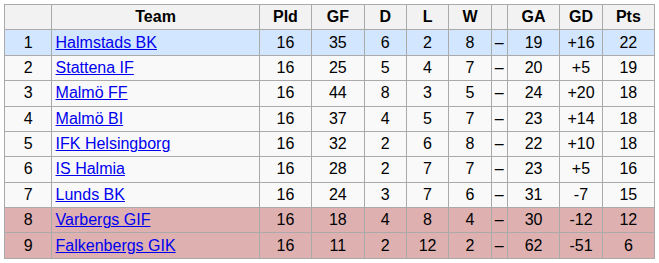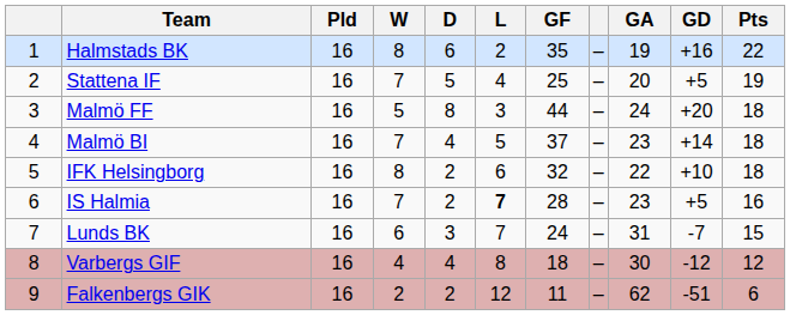 <table class="wikitable" style="text-align: center;">
 <tr>
 <th style="width: 40px;"></th>
 <th style="width: 200px;">Team</th>
 <th style="width: 45px;">Pld</th>
-<th style="width: 45px;">GF</th>
+<th style="width: 35px;">W</th>
 <th style="width: 35px;">D</th>
 <th style="width: 35px;">L</th>
-<th style="width: 35px;">W</th>
+<th style="width: 45px;">GF</th>
 <th></th>
 <th style="width: 45px;">GA</th>
 <th style="width: 35px;">GD</th>
 <th style="width: 45px;">Pts</th>
 </tr>
 <tr style="background: #d2e6ff">
 <td>1</td>
 <td style="text-align: left;"><a href='#'>Halmstads BK</a></td>
 <td>16</td>
-<td>35</td>
+<td>8</td>
 <td>6</td>
 <td>2</td>
-<td>8</td>
+<td>35</td>
 <td>–</td>
 <td>19</td>
 <td>+16</td>
 <td>22</td>
 </tr>
 <tr>
 <td>2</td>
 <td style="text-align: left;"><a href='#'>Stattena IF</a></td>
 <td>16</td>
-<td>25</td>
+<td>7</td>
 <td>5</td>
 <td>4</td>
-<td>7</td>
+<td>25</td>
 <td>–</td>
 <td>20</td>
 <td>+5</td>
 <td>19</td>
 </tr>
 <tr>
 <td>3</td>
 <td style="text-align: left;"><a href='#'>Malmö FF</a></td>
 <td>16</td>
-<td>44</td>
+<td>5</td>
 <td>8</td>
 <td>3</td>
-<td>5</td>
+<td>44</td>
 <td>–</td>
 <td>24</td>
 <td>+20</td>
 <td>18</td>
 </tr>
 <tr>
 <td>4</td>
 <td style="text-align: left;"><a href='#'>Malmö BI</a></td>
 <td>16</td>
-<td>37</td>
+<td>7</td>
 <td>4</td>
 <td>5</td>
-<td>7</td>
+<td>37</td>
 <td>–</td>
 <td>23</td>
 <td>+14</td>
 <td>18</td>
 </tr>
 <tr>
 <td>5</td>
 <td style="text-align: left;"><a href='#'>IFK Helsingborg</a></td>
 <td>16</td>
-<td>32</td>
+<td>8</td>
 <td>2</td>
 <td>6</td>
-<td>8</td>
+<td>32</td>
 <td>–</td>
 <td>22</td>
 <td>+10</td>
 <td>18</td>
 </tr>
 <tr>
 <td>6</td>
 <td style="text-align: left;"><a href='#'>IS Halmia</a></td>
 <td>16</td>
+<td>7</td>
+<td>2</td>
+<td><strong>7</strong></td>
 <td>28</td>
-<td>2</td>
-<td>7</td>
-<td>7</td>
 <td>–</td>
 <td>23</td>
 <td>+5</td>
 <td>16</td>
 </tr>
 <tr>
 <td>7</td>
 <td style="text-align: left;"><a href='#'>Lunds BK</a></td>
 <td>16</td>
-<td>24</td>
+<td>6</td>
 <td>3</td>
 <td>7</td>
-<td>6</td>
+<td>24</td>
 <td>–</td>
 <td>31</td>
 <td>-7</td>
 <td>15</td>
 </tr>
 <tr style="background: #deb0b0">
 <td>8</td>
 <td style="text-align: left;"><a href='#'>Varbergs GIF</a></td>
 <td>16</td>
-<td>18</td>
+<td>4</td>
 <td>4</td>
 <td>8</td>
-<td>4</td>
+<td>18</td>
 <td>–</td>
 <td>30</td>
 <td>-12</td>
 <td>12</td>
 </tr>
 <tr style="background: #deb0b0">
 <td>9</td>
 <td style="text-align: left;"><a href='#'>Falkenbergs GIK</a></td>
 <td>16</td>
-<td>11</td>
+<td>2</td>
 <td>2</td>
 <td>12</td>
-<td>2</td>
+<td>11</td>
 <td>–</td>
 <td>62</td>
 <td>-51</td>
 <td>6</td>
 </tr>
 </table>
